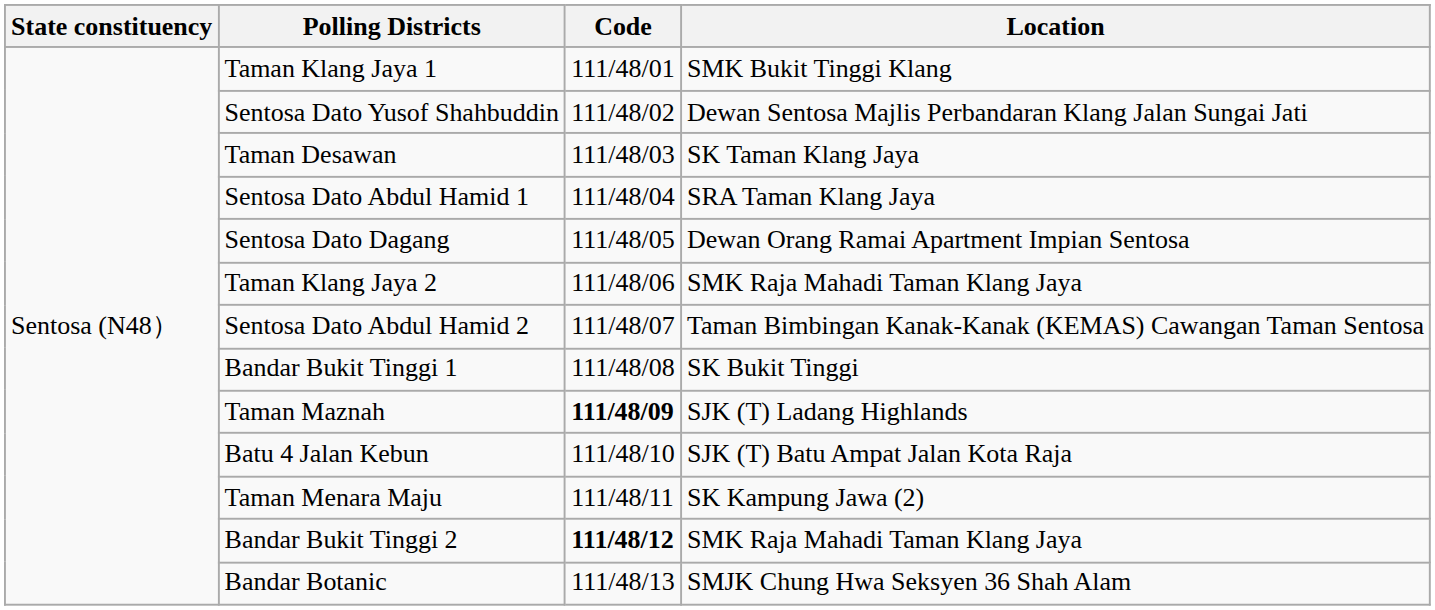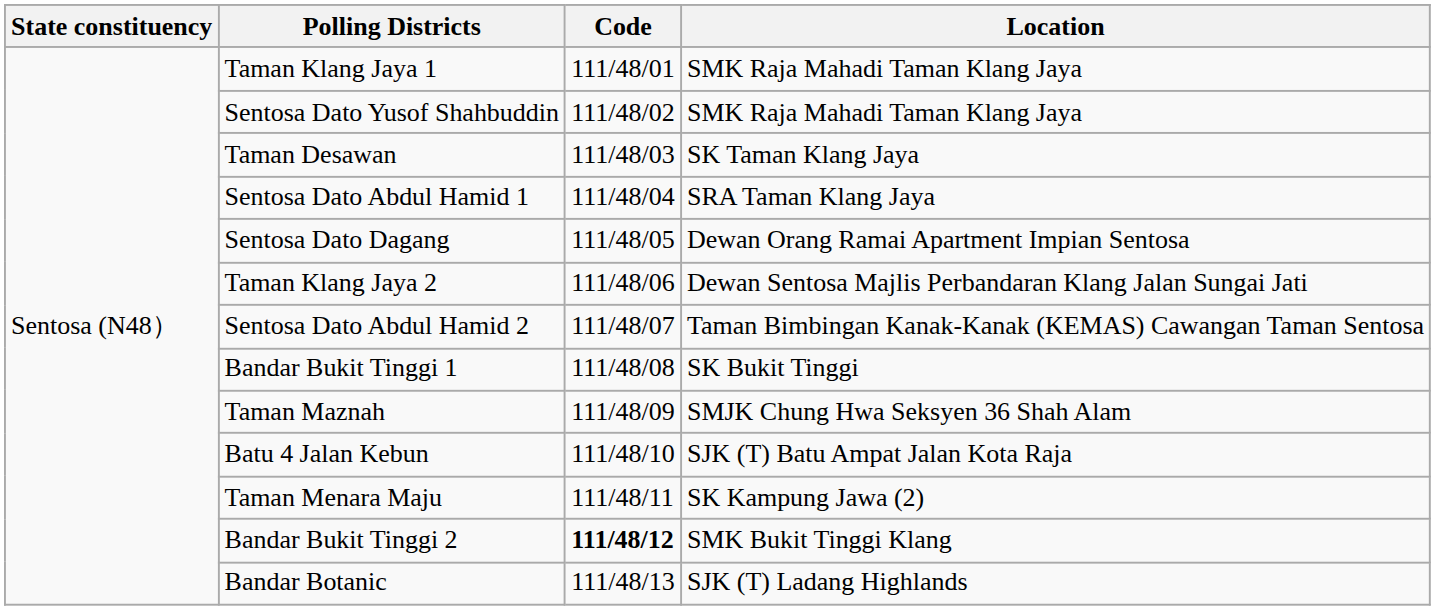 <table class="wikitable sortable mw-collapsible" style="white-space:nowrap;font-size:85%">
 <tr>
 <th>State constituency</th>
 <th>Polling Districts</th>
 <th>Code</th>
 <th>Location</th>
 </tr>
 <tr>
 <td rowspan="13">Sentosa (N48）</td>
 <td>Taman Klang Jaya 1</td>
 <td>111/48/01</td>
-<td>SMK Bukit Tinggi Klang</td>
+<td>SMK Raja Mahadi Taman Klang Jaya</td>
 </tr>
 <tr>
 <td>Sentosa Dato Yusof Shahbuddin</td>
 <td>111/48/02</td>
-<td>Dewan Sentosa Majlis Perbandaran Klang Jalan Sungai Jati</td>
+<td>SMK Raja Mahadi Taman Klang Jaya</td>
 </tr>
 <tr>
 <td>Taman Desawan</td>
 <td>111/48/03</td>
 <td>SK Taman Klang Jaya</td>
 </tr>
 <tr>
 <td>Sentosa Dato Abdul Hamid 1</td>
 <td>111/48/04</td>
 <td>SRA Taman Klang Jaya</td>
 </tr>
 <tr>
 <td>Sentosa Dato Dagang</td>
 <td>111/48/05</td>
 <td>Dewan Orang Ramai Apartment Impian Sentosa</td>
 </tr>
 <tr>
 <td>Taman Klang Jaya 2</td>
 <td>111/48/06</td>
-<td>SMK Raja Mahadi Taman Klang Jaya</td>
+<td>Dewan Sentosa Majlis Perbandaran Klang Jalan Sungai Jati</td>
 </tr>
 <tr>
 <td>Sentosa Dato Abdul Hamid 2</td>
 <td>111/48/07</td>
 <td>Taman Bimbingan Kanak-Kanak (KEMAS) Cawangan Taman Sentosa</td>
 </tr>
 <tr>
 <td>Bandar Bukit Tinggi 1</td>
 <td>111/48/08</td>
 <td>SK Bukit Tinggi</td>
 </tr>
 <tr>
 <td>Taman Maznah</td>
-<td><strong>111/48/09</strong></td>
-<td>SJK (T) Ladang Highlands</td>
+<td>111/48/09</td>
+<td>SMJK Chung Hwa Seksyen 36 Shah Alam</td>
 </tr>
 <tr>
 <td>Batu 4 Jalan Kebun</td>
 <td>111/48/10</td>
 <td>SJK (T) Batu Ampat Jalan Kota Raja</td>
 </tr>
 <tr>
 <td>Taman Menara Maju</td>
 <td>111/48/11</td>
 <td>SK Kampung Jawa (2)</td>
 </tr>
 <tr>
 <td>Bandar Bukit Tinggi 2</td>
 <td><strong>111/48/12</strong></td>
-<td>SMK Raja Mahadi Taman Klang Jaya</td>
+<td>SMK Bukit Tinggi Klang</td>
 </tr>
 <tr>
 <td>Bandar Botanic</td>
 <td>111/48/13</td>
-<td>SMJK Chung Hwa Seksyen 36 Shah Alam</td>
+<td>SJK (T) Ladang Highlands</td>
 </tr>
 </table>
